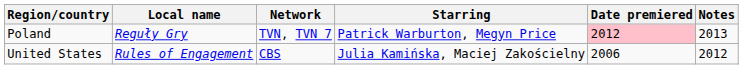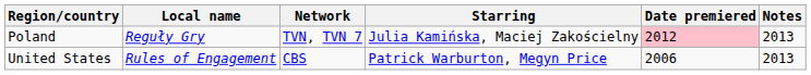 <table class="wikitable">
 <tr>
 <th>Region/country</th>
 <th>Local name</th>
 <th>Network</th>
 <th>Starring</th>
 <th>Date premiered</th>
 <th>Notes</th>
 </tr>
 <tr>
 <td>Poland</td>
 <td><em><a href='#'>Reguły Gry</a></em></td>
 <td><a href='#'>TVN</a>, <a href='#'>TVN 7</a></td>
-<td><a href='#'>Patrick Warburton</a>, <a href='#'>Megyn Price</a></td>
+<td><a href='#'>Julia Kamińska</a>, Maciej Zakościelny</td>
 <td style="background: pink;">2012</td>
 <td>2013</td>
 </tr>
 <tr>
 <td>United States</td>
 <td><em><a href='#'>Rules of Engagement</a></em></td>
 <td><a href='#'>CBS</a></td>
-<td><a href='#'>Julia Kamińska</a>, Maciej Zakościelny</td>
+<td><a href='#'>Patrick Warburton</a>, <a href='#'>Megyn Price</a></td>
 <td>2006</td>
-<td>2012</td>
+<td>2013</td>
 </tr>
 </table>
